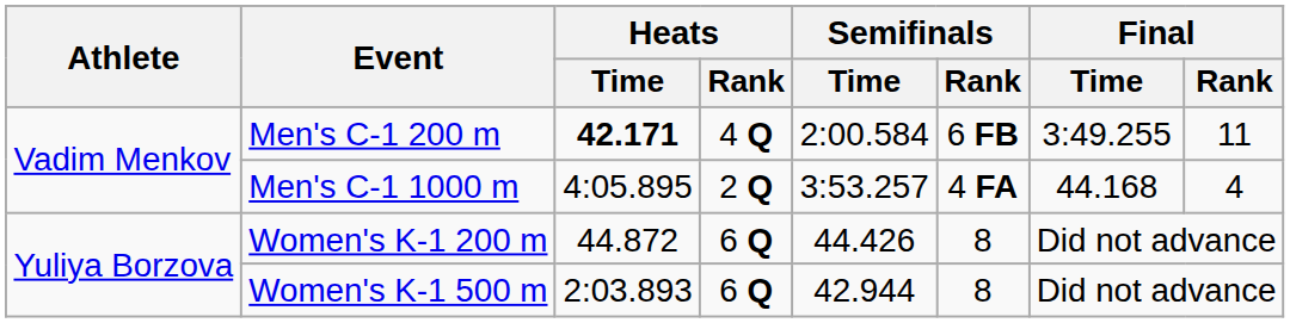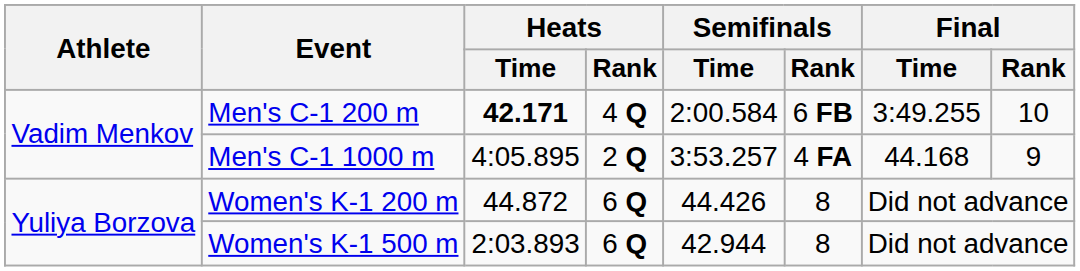 <table class="wikitable" style="font-size:90%">
 <tr>
 <th rowspan="2">Athlete</th>
 <th rowspan="2">Event</th>
 <th colspan=2>Heats</th>
 <th colspan=2>Semifinals</th>
 <th colspan=2>Final</th>
 </tr>
 <tr style="font-size:95%">
 <th>Time</th>
 <th>Rank</th>
 <th>Time</th>
 <th>Rank</th>
 <th>Time</th>
 <th>Rank</th>
 </tr>
 <tr align=center>
 <td align=left rowspan=2><a href='#'>Vadim Menkov</a></td>
 <td align=left><a href='#'>Men's C-1 200 m</a></td>
 <td><strong>42.171</strong></td>
 <td>4 <strong>Q</strong></td>
 <td>2:00.584</td>
 <td>6 <strong>FB</strong></td>
 <td>3:49.255</td>
-<td>11</td>
+<td>10</td>
 </tr>
 <tr align=center>
 <td align=left><a href='#'>Men's C-1 1000 m</a></td>
 <td>4:05.895</td>
 <td>2 <strong>Q</strong></td>
 <td>3:53.257</td>
 <td>4 <strong>FA</strong></td>
 <td>44.168</td>
-<td>4</td>
+<td>9</td>
 </tr>
 <tr align=center>
 <td align=left rowspan=2><a href='#'>Yuliya Borzova</a></td>
 <td align=left><a href='#'>Women's K-1 200 m</a></td>
 <td>44.872</td>
 <td>6 <strong>Q</strong></td>
 <td>44.426</td>
 <td>8</td>
 <td colspan=2>Did not advance</td>
 </tr>
 <tr align=center>
 <td align=left><a href='#'>Women's K-1 500 m</a></td>
 <td>2:03.893</td>
 <td>6 <strong>Q</strong></td>
 <td>42.944</td>
 <td>8</td>
 <td colspan=2>Did not advance</td>
 </tr>
 </table>
